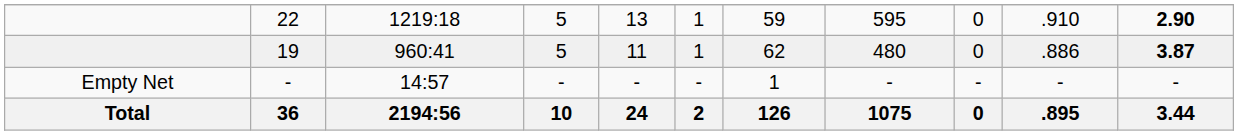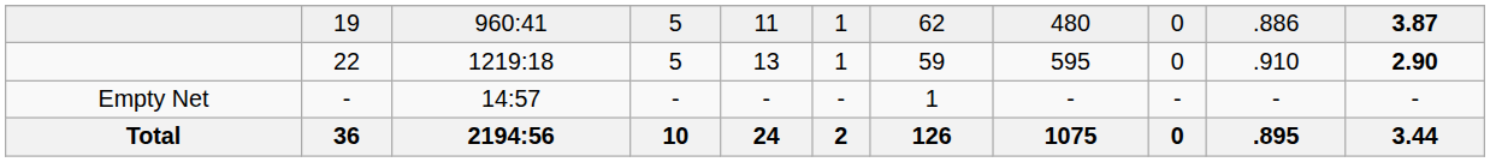 <table class="wikitable sortable" width ="1000">
 <tr align="center">
+</tr>
+<tr align="center" bgcolor="f0f0f0">
+<td></td>
+<td>19</td>
+<td>960:41</td>
+<td>5</td>
+<td>11</td>
+<td>1</td>
+<td>62</td>
+<td>480</td>
+<td>0</td>
+<td>.886</td>
+<td><strong>3.87</strong></td>
 </tr>
 <tr align="center" bgcolor="">
 <td></td>
 <td>22</td>
 <td>1219:18</td>
 <td>5</td>
 <td>13</td>
 <td>1</td>
 <td>59</td>
 <td>595</td>
 <td>0</td>
 <td>.910</td>
 <td><strong>2.90</strong></td>
-</tr>
-<tr align="center" bgcolor="f0f0f0">
-<td></td>
-<td>19</td>
-<td>960:41</td>
-<td>5</td>
-<td>11</td>
-<td>1</td>
-<td>62</td>
-<td>480</td>
-<td>0</td>
-<td>.886</td>
-<td><strong>3.87</strong></td>
 </tr>
 <tr align="center" bgcolor="">
 <td>Empty Net</td>
 <td>-</td>
 <td>14:57</td>
 <td>-</td>
 <td>-</td>
 <td>-</td>
 <td>1</td>
 <td>-</td>
 <td>-</td>
 <td>-</td>
 <td>-</td>
 </tr>
 <tr>
 <th>Total</th>
 <th>36</th>
 <th>2194:56</th>
 <th>10</th>
 <th>24</th>
 <th>2</th>
 <th>126</th>
 <th>1075</th>
 <th>0</th>
 <th>.895</th>
 <th>3.44</th>
 </tr>
 </table>
